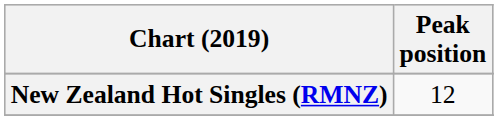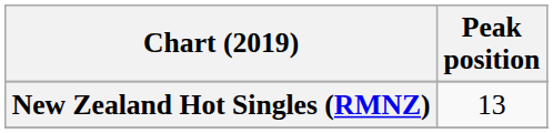 <table class="wikitable sortable plainrowheaders" style="text-align:center">
 <tr>
 <th scope="col">Chart (2019)</th>
 <th scope="col">Peak<br>position</th>
 </tr>
 <tr>
 </tr>
 <tr>
 </tr>
 <tr>
 <th scope="row">New Zealand Hot Singles (<a href='#'>RMNZ</a>)</th>
-<td>12</td>
+<td>13</td>
 </tr>
 <tr>
 </tr>
 <tr>
 </tr>
 <tr>
 </tr>
 </table>
